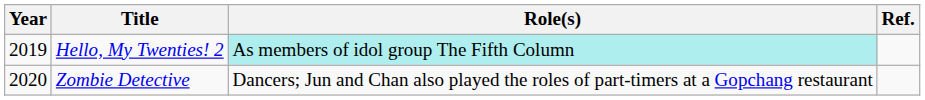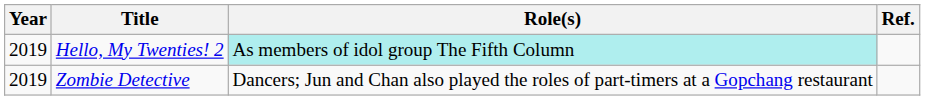 <table class="wikitable">
 <tr>
 <th width=10>Year</th>
 <th>Title</th>
 <th>Role(s)</th>
 <th>Ref.</th>
 </tr>
 <tr>
 <td>2019</td>
 <td><em><a href='#'>Hello, My Twenties! 2</a></em></td>
 <td style="background: paleturquoise;">As members of idol group The Fifth Column</td>
 <td></td>
 </tr>
 <tr>
-<td>2020</td>
+<td>2019</td>
 <td><em><a href='#'>Zombie Detective</a></em></td>
 <td>Dancers; Jun and Chan also played the roles of part-timers at a <a href='#'>Gopchang</a> restaurant</td>
 <td></td>
 </tr>
 </table>
